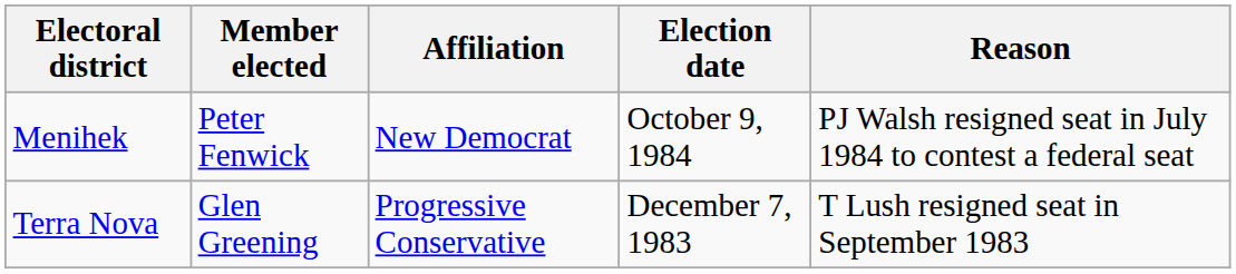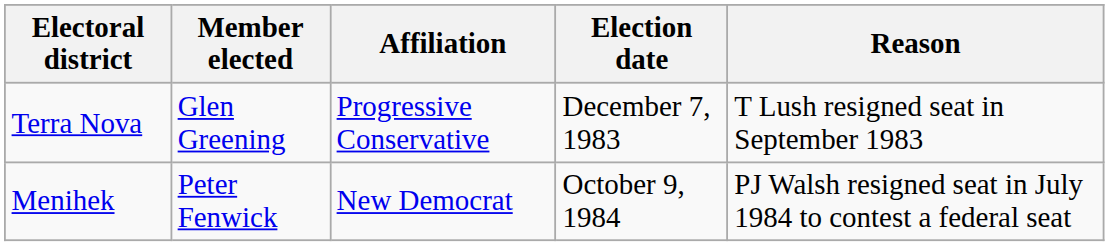 <table class="wikitable sortable">
 <tr>
 <th>Electoral district</th>
 <th>Member elected</th>
 <th>Affiliation</th>
 <th>Election date</th>
 <th>Reason</th>
 </tr>
 <tr>
+<td><a href='#'>Terra Nova</a></td>
+<td><a href='#'>Glen Greening</a></td>
+<td><a href='#'>Progressive Conservative</a></td>
+<td>December 7, 1983</td>
+<td>T Lush resigned seat in September 1983</td>
+</tr>
+<tr>
 <td><a href='#'>Menihek</a></td>
 <td><a href='#'>Peter Fenwick</a></td>
 <td><a href='#'>New Democrat</a></td>
 <td>October 9, 1984</td>
 <td>PJ Walsh resigned seat in July 1984 to contest a federal seat</td>
 </tr>
-<tr>
-<td><a href='#'>Terra Nova</a></td>
-<td><a href='#'>Glen Greening</a></td>
-<td><a href='#'>Progressive Conservative</a></td>
-<td>December 7, 1983</td>
-<td>T Lush resigned seat in September 1983</td>
-</tr>
 </table>
